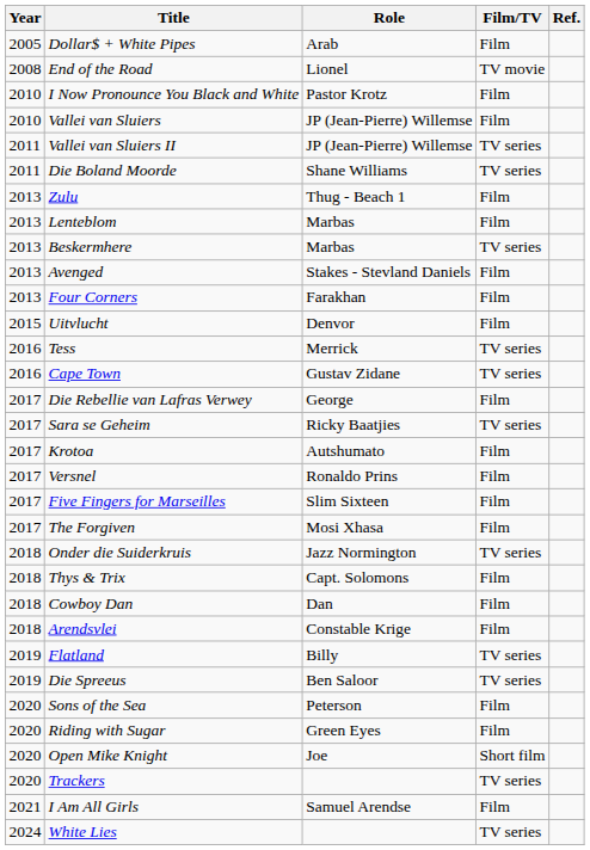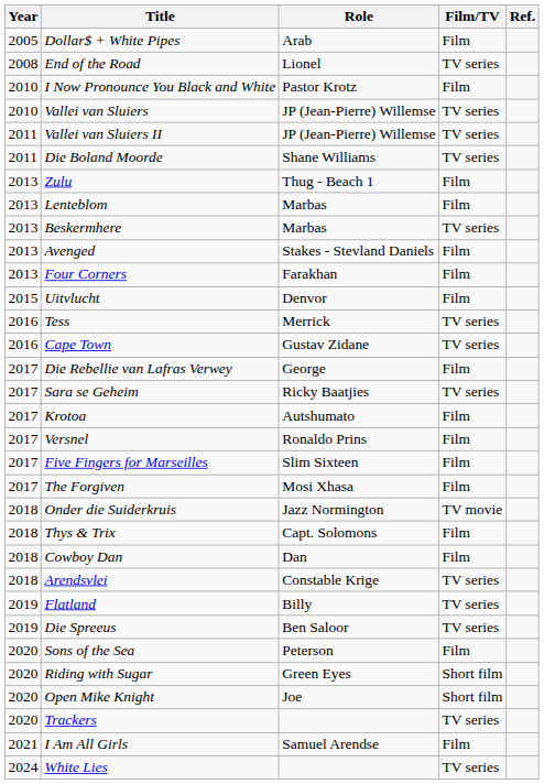 <table class="wikitable">
 <tr>
 <th>Year</th>
 <th>Title</th>
 <th>Role</th>
 <th>Film/TV</th>
 <th>Ref.</th>
 </tr>
 <tr>
 <td>2005</td>
 <td><em>Dollar$ + White Pipes</em></td>
 <td>Arab</td>
 <td>Film</td>
 <td></td>
 </tr>
 <tr>
 <td>2008</td>
 <td><em>End of the Road</em></td>
 <td>Lionel</td>
-<td>TV movie</td>
+<td>TV series</td>
 <td></td>
 </tr>
 <tr>
 <td>2010</td>
 <td><em>I Now Pronounce You Black and White</em></td>
 <td>Pastor Krotz</td>
 <td>Film</td>
 <td></td>
 </tr>
 <tr>
 <td>2010</td>
 <td><em>Vallei van Sluiers</em></td>
 <td>JP (Jean-Pierre) Willemse</td>
-<td>Film</td>
+<td>TV series</td>
 <td></td>
 </tr>
 <tr>
 <td>2011</td>
 <td><em>Vallei van Sluiers II</em></td>
 <td>JP (Jean-Pierre) Willemse</td>
 <td>TV series</td>
 <td></td>
 </tr>
 <tr>
 <td>2011</td>
 <td><em>Die Boland Moorde</em></td>
 <td>Shane Williams</td>
 <td>TV series</td>
 <td></td>
 </tr>
 <tr>
 <td>2013</td>
 <td><em><a href='#'>Zulu</a></em></td>
 <td>Thug - Beach 1</td>
 <td>Film</td>
 <td></td>
 </tr>
 <tr>
 <td>2013</td>
 <td><em>Lenteblom</em></td>
 <td>Marbas</td>
 <td>Film</td>
 <td></td>
 </tr>
 <tr>
 <td>2013</td>
 <td><em>Beskermhere</em></td>
 <td>Marbas</td>
 <td>TV series</td>
 <td></td>
 </tr>
 <tr>
 <td>2013</td>
 <td><em>Avenged</em></td>
 <td>Stakes - Stevland Daniels</td>
 <td>Film</td>
 <td></td>
 </tr>
 <tr>
 <td>2013</td>
 <td><em><a href='#'>Four Corners</a></em></td>
 <td>Farakhan</td>
 <td>Film</td>
 <td></td>
 </tr>
 <tr>
 <td>2015</td>
 <td><em>Uitvlucht</em></td>
 <td>Denvor</td>
 <td>Film</td>
 <td></td>
 </tr>
 <tr>
 <td>2016</td>
 <td><em>Tess</em></td>
 <td>Merrick</td>
 <td>TV series</td>
 <td></td>
 </tr>
 <tr>
 <td>2016</td>
 <td><em><a href='#'>Cape Town</a></em></td>
 <td>Gustav Zidane</td>
 <td>TV series</td>
 <td></td>
 </tr>
 <tr>
 <td>2017</td>
 <td><em>Die Rebellie van Lafras Verwey</em></td>
 <td>George</td>
 <td>Film</td>
 <td></td>
 </tr>
 <tr>
 <td>2017</td>
 <td><em>Sara se Geheim</em></td>
 <td>Ricky Baatjies</td>
 <td>TV series</td>
 <td></td>
 </tr>
 <tr>
 <td>2017</td>
 <td><em>Krotoa</em></td>
 <td>Autshumato</td>
 <td>Film</td>
 <td></td>
 </tr>
 <tr>
 <td>2017</td>
 <td><em>Versnel</em></td>
 <td>Ronaldo Prins</td>
 <td>Film</td>
 <td></td>
 </tr>
 <tr>
 <td>2017</td>
 <td><em><a href='#'>Five Fingers for Marseilles</a></em></td>
 <td>Slim Sixteen</td>
 <td>Film</td>
 <td></td>
 </tr>
 <tr>
 <td>2017</td>
 <td><em>The Forgiven</em></td>
 <td>Mosi Xhasa</td>
 <td>Film</td>
 <td></td>
 </tr>
 <tr>
 <td>2018</td>
 <td><em>Onder die Suiderkruis</em></td>
 <td>Jazz Normington</td>
-<td>TV series</td>
+<td>TV movie</td>
 <td></td>
 </tr>
 <tr>
 <td>2018</td>
 <td><em>Thys & Trix</em></td>
 <td>Capt. Solomons</td>
 <td>Film</td>
 <td></td>
 </tr>
 <tr>
 <td>2018</td>
 <td><em>Cowboy Dan</em></td>
 <td>Dan</td>
 <td>Film</td>
 <td></td>
 </tr>
 <tr>
 <td>2018</td>
 <td><em><a href='#'>Arendsvlei</a></em></td>
 <td>Constable Krige</td>
-<td>Film</td>
+<td>TV series</td>
 <td></td>
 </tr>
 <tr>
 <td>2019</td>
 <td><em><a href='#'>Flatland</a></em></td>
 <td>Billy</td>
 <td>TV series</td>
 <td></td>
 </tr>
 <tr>
 <td>2019</td>
 <td><em>Die Spreeus</em></td>
 <td>Ben Saloor</td>
 <td>TV series</td>
 <td></td>
 </tr>
 <tr>
 <td>2020</td>
 <td><em>Sons of the Sea</em></td>
 <td>Peterson</td>
 <td>Film</td>
 <td></td>
 </tr>
 <tr>
 <td>2020</td>
 <td><em>Riding with Sugar</em></td>
 <td>Green Eyes</td>
-<td>Film</td>
+<td>Short film</td>
 <td></td>
 </tr>
 <tr>
 <td>2020</td>
 <td><em>Open Mike Knight</em></td>
 <td>Joe</td>
 <td>Short film</td>
 <td></td>
 </tr>
 <tr>
 <td>2020</td>
 <td><em><a href='#'>Trackers</a></em></td>
 <td></td>
 <td>TV series</td>
 <td></td>
 </tr>
 <tr>
 <td>2021</td>
 <td><em>I Am All Girls</em></td>
 <td>Samuel Arendse</td>
 <td>Film</td>
 <td></td>
 </tr>
 <tr>
 <td>2024</td>
 <td><em><a href='#'>White Lies</a></em></td>
 <td></td>
 <td>TV series</td>
 <td></td>
 </tr>
 </table>
